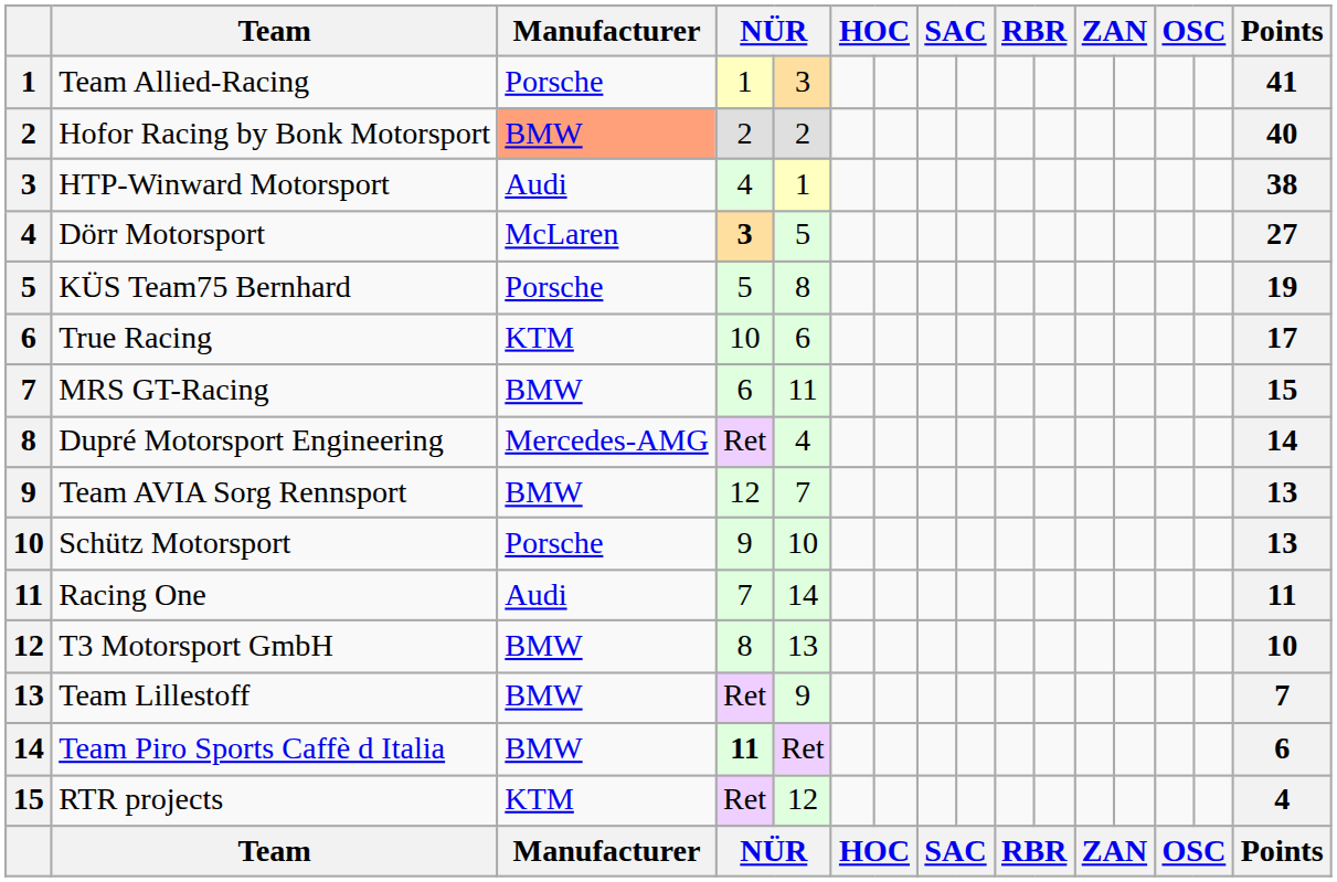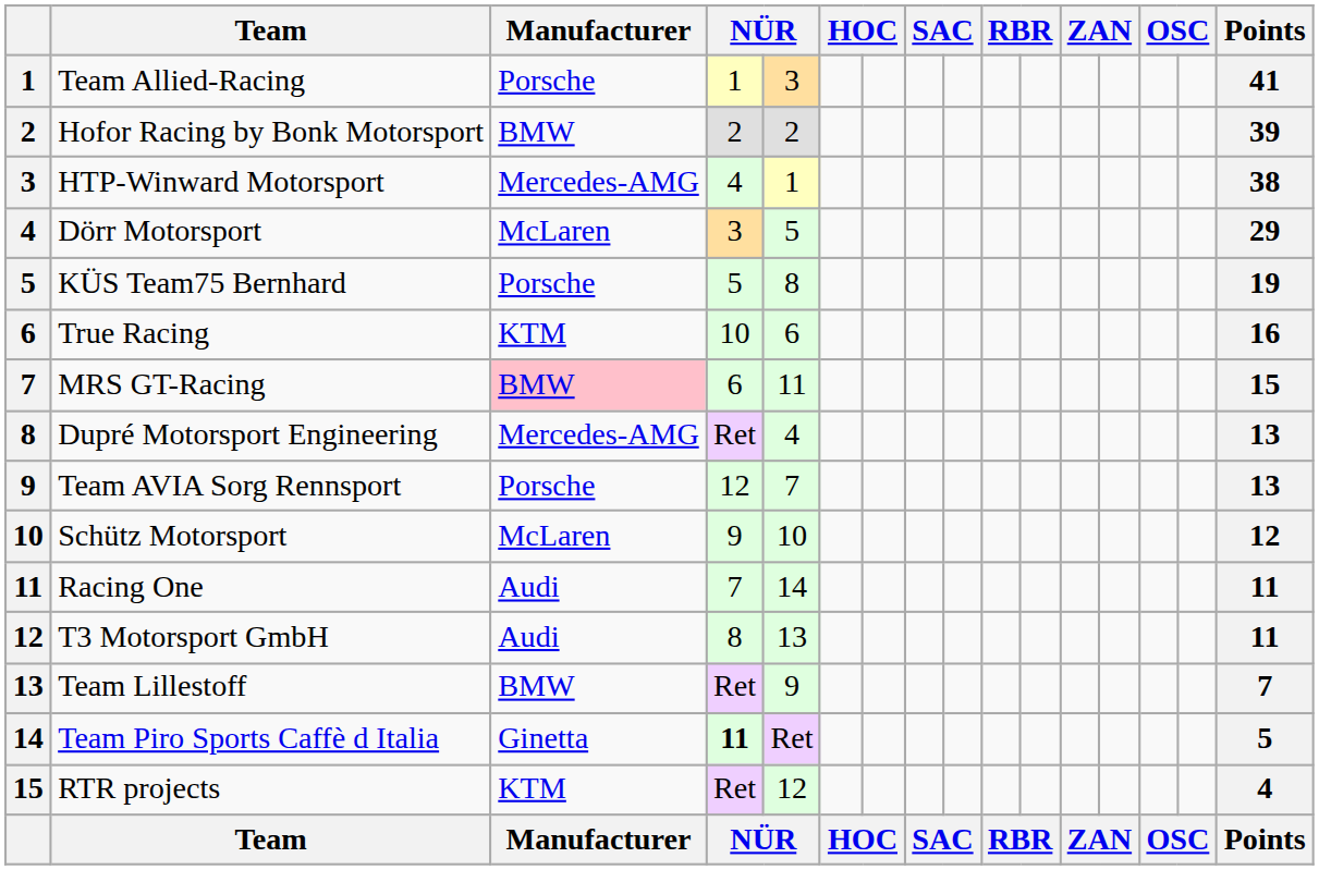 <table class="wikitable" style="font-size: 85%; text-align:center;">
 <tr>
 <th></th>
 <th>Team</th>
 <th>Manufacturer</th>
 <th colspan=2><a href='#'>NÜR</a><br></th>
 <th colspan=2><a href='#'>HOC</a><br></th>
 <th colspan=2><a href='#'>SAC</a><br></th>
 <th colspan=2><a href='#'>RBR</a><br></th>
 <th colspan=2><a href='#'>ZAN</a><br></th>
 <th colspan=2><a href='#'>OSC</a><br></th>
 <th>Points</th>
 </tr>
 <tr>
 <th>1</th>
 <td align=left> Team Allied-Racing</td>
 <td align=left><a href='#'>Porsche</a></td>
 <td style="background:#FFFFBF;">1</td>
 <td style="background:#FFDF9F;">3</td>
 <td></td>
 <td></td>
 <td></td>
 <td></td>
 <td></td>
 <td></td>
 <td></td>
 <td></td>
 <td></td>
 <td></td>
 <th>41</th>
 </tr>
 <tr>
 <th>2</th>
 <td align=left> Hofor Racing by Bonk Motorsport</td>
-<td align=left style="background: lightsalmon;"><a href='#'>BMW</a></td>
+<td align=left><a href='#'>BMW</a></td>
 <td style="background:#DFDFDF;">2</td>
 <td style="background:#DFDFDF;">2</td>
 <td></td>
 <td></td>
 <td></td>
 <td></td>
 <td></td>
 <td></td>
 <td></td>
 <td></td>
 <td></td>
 <td></td>
-<th>40</th>
+<th>39</th>
 </tr>
 <tr>
 <th>3</th>
 <td align=left> HTP-Winward Motorsport</td>
-<td align=left><a href='#'>Audi</a></td>
+<td align=left><a href='#'>Mercedes-AMG</a></td>
 <td style="background:#DFFFDF;">4</td>
 <td style="background:#FFFFBF;">1</td>
 <td></td>
 <td></td>
 <td></td>
 <td></td>
 <td></td>
 <td></td>
 <td></td>
 <td></td>
 <td></td>
 <td></td>
 <th>38</th>
 </tr>
 <tr>
 <th>4</th>
 <td align=left> Dörr Motorsport</td>
 <td align=left><a href='#'>McLaren</a></td>
-<td style="background:#FFDF9F;"><strong>3</strong></td>
+<td style="background:#FFDF9F;">3</td>
 <td style="background:#DFFFDF;">5</td>
 <td></td>
 <td></td>
 <td></td>
 <td></td>
 <td></td>
 <td></td>
 <td></td>
 <td></td>
 <td></td>
 <td></td>
-<th>27</th>
+<th>29</th>
 </tr>
 <tr>
 <th>5</th>
 <td align=left> KÜS Team75 Bernhard</td>
 <td align=left><a href='#'>Porsche</a></td>
 <td style="background:#DFFFDF;">5</td>
 <td style="background:#DFFFDF;">8</td>
 <td></td>
 <td></td>
 <td></td>
 <td></td>
 <td></td>
 <td></td>
 <td></td>
 <td></td>
 <td></td>
 <td></td>
 <th>19</th>
 </tr>
 <tr>
 <th>6</th>
 <td align=left> True Racing</td>
 <td align=left><a href='#'>KTM</a></td>
 <td style="background:#DFFFDF;">10</td>
 <td style="background:#DFFFDF;">6</td>
 <td></td>
 <td></td>
 <td></td>
 <td></td>
 <td></td>
 <td></td>
 <td></td>
 <td></td>
 <td></td>
 <td></td>
-<th>17</th>
+<th>16</th>
 </tr>
 <tr>
 <th>7</th>
 <td align=left> MRS GT-Racing</td>
-<td align=left><a href='#'>BMW</a></td>
+<td align=left style="background: pink;"><a href='#'>BMW</a></td>
 <td style="background:#DFFFDF;">6</td>
 <td style="background:#DFFFDF;">11</td>
 <td></td>
 <td></td>
 <td></td>
 <td></td>
 <td></td>
 <td></td>
 <td></td>
 <td></td>
 <td></td>
 <td></td>
 <th>15</th>
 </tr>
 <tr>
 <th>8</th>
 <td align=left> Dupré Motorsport Engineering</td>
 <td align=left><a href='#'>Mercedes-AMG</a></td>
 <td style="background:#EFCFFF;">Ret</td>
 <td style="background:#DFFFDF;">4</td>
 <td></td>
 <td></td>
 <td></td>
 <td></td>
 <td></td>
 <td></td>
 <td></td>
 <td></td>
 <td></td>
 <td></td>
-<th>14</th>
+<th>13</th>
 </tr>
 <tr>
 <th>9</th>
 <td align=left> Team AVIA Sorg Rennsport</td>
-<td align=left><a href='#'>BMW</a></td>
+<td align=left><a href='#'>Porsche</a></td>
 <td style="background:#DFFFDF;">12</td>
 <td style="background:#DFFFDF;">7</td>
 <td></td>
 <td></td>
 <td></td>
 <td></td>
 <td></td>
 <td></td>
 <td></td>
 <td></td>
 <td></td>
 <td></td>
 <th>13</th>
 </tr>
 <tr>
 <th>10</th>
 <td align=left> Schütz Motorsport</td>
-<td align=left><a href='#'>Porsche</a></td>
+<td align=left><a href='#'>McLaren</a></td>
 <td style="background:#DFFFDF;">9</td>
 <td style="background:#DFFFDF;">10</td>
 <td></td>
 <td></td>
 <td></td>
 <td></td>
 <td></td>
 <td></td>
 <td></td>
 <td></td>
 <td></td>
 <td></td>
-<th>13</th>
+<th>12</th>
 </tr>
 <tr>
 <th>11</th>
 <td align=left> Racing One</td>
 <td align=left><a href='#'>Audi</a></td>
 <td style="background:#DFFFDF;">7</td>
 <td style="background:#DFFFDF;">14</td>
 <td></td>
 <td></td>
 <td></td>
 <td></td>
 <td></td>
 <td></td>
 <td></td>
 <td></td>
 <td></td>
 <td></td>
 <th>11</th>
 </tr>
 <tr>
 <th>12</th>
 <td align=left> T3 Motorsport GmbH</td>
-<td align=left><a href='#'>BMW</a></td>
+<td align=left><a href='#'>Audi</a></td>
 <td style="background:#DFFFDF;">8</td>
 <td style="background:#DFFFDF;">13</td>
 <td></td>
 <td></td>
 <td></td>
 <td></td>
 <td></td>
 <td></td>
 <td></td>
 <td></td>
 <td></td>
 <td></td>
-<th>10</th>
+<th>11</th>
 </tr>
 <tr>
 <th>13</th>
 <td align=left> Team Lillestoff</td>
 <td align=left><a href='#'>BMW</a></td>
 <td style="background:#EFCFFF;">Ret</td>
 <td style="background:#DFFFDF;">9</td>
 <td></td>
 <td></td>
 <td></td>
 <td></td>
 <td></td>
 <td></td>
 <td></td>
 <td></td>
 <td></td>
 <td></td>
 <th>7</th>
 </tr>
 <tr>
 <th>14</th>
 <td align=left> <a href='#'>Team Piro Sports Caffè d Italia</a></td>
-<td align=left><a href='#'>BMW</a></td>
+<td align=left><a href='#'>Ginetta</a></td>
 <td style="background:#DFFFDF;"><strong>11</strong></td>
 <td style="background:#EFCFFF;">Ret</td>
 <td></td>
 <td></td>
 <td></td>
 <td></td>
 <td></td>
 <td></td>
 <td></td>
 <td></td>
 <td></td>
 <td></td>
-<th>6</th>
+<th>5</th>
 </tr>
 <tr>
 <th>15</th>
 <td align=left> RTR projects</td>
 <td align=left><a href='#'>KTM</a></td>
 <td style="background:#EFCFFF;">Ret</td>
 <td style="background:#DFFFDF;">12</td>
 <td></td>
 <td></td>
 <td></td>
 <td></td>
 <td></td>
 <td></td>
 <td></td>
 <td></td>
 <td></td>
 <td></td>
 <th>4</th>
 </tr>
 <tr>
 <th></th>
 <th>Team</th>
 <th>Manufacturer</th>
 <th colspan=2><a href='#'>NÜR</a><br></th>
 <th colspan=2><a href='#'>HOC</a><br></th>
 <th colspan=2><a href='#'>SAC</a><br></th>
 <th colspan=2><a href='#'>RBR</a><br></th>
 <th colspan=2><a href='#'>ZAN</a><br></th>
 <th colspan=2><a href='#'>OSC</a><br></th>
 <th>Points</th>
 </tr>
 </table>
